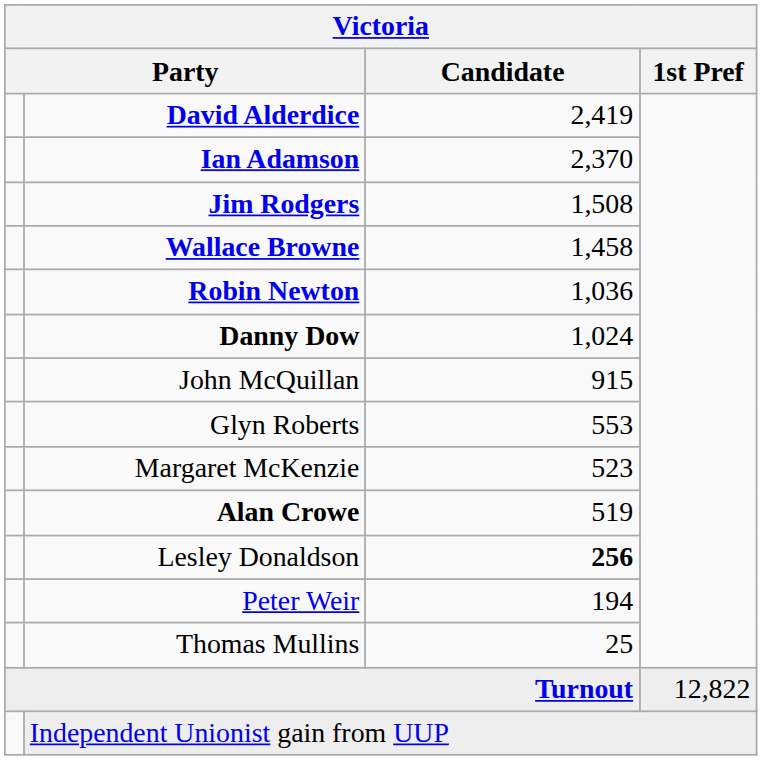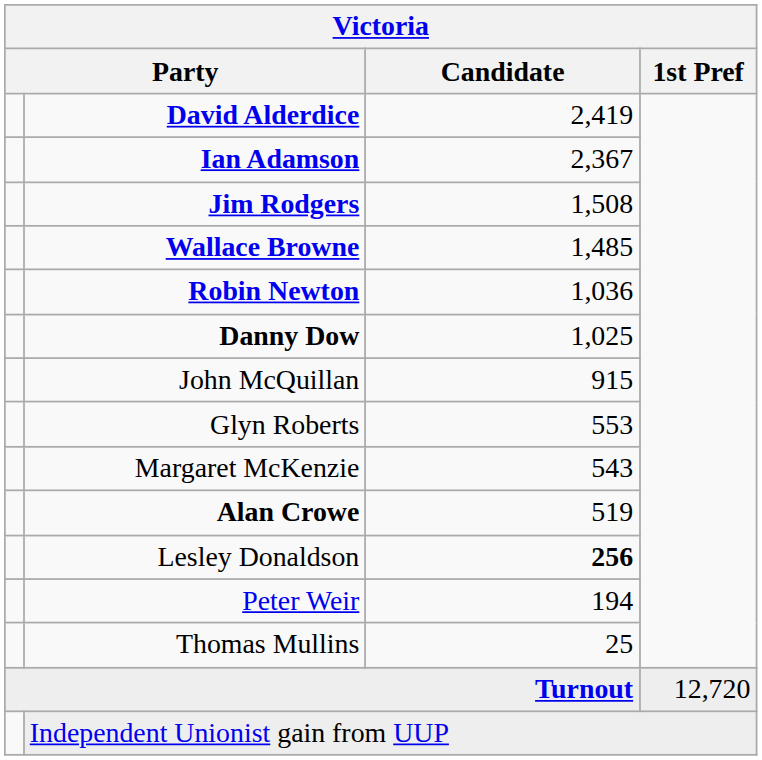 <table class="wikitable">
 <tr>
 <th colspan="4" align="center"><a href='#'>Victoria</a></th>
 </tr>
 <tr>
 <th colspan="2" align="center" width=200>Party</th>
 <th width=150>Candidate</th>
 <th width=60>1st Pref</th>
 </tr>
 <tr>
 <td></td>
 <td align="right"><strong><a href='#'>David Alderdice</a></strong></td>
 <td align="right">2,419</td>
 </tr>
 <tr>
 <td></td>
 <td align="right"><strong><a href='#'>Ian Adamson</a></strong></td>
-<td align="right">2,370</td>
+<td align="right">2,367</td>
 </tr>
 <tr>
 <td></td>
 <td align="right"><strong><a href='#'>Jim Rodgers</a></strong></td>
 <td align="right">1,508</td>
 </tr>
 <tr>
 <td></td>
 <td align="right"><strong><a href='#'>Wallace Browne</a></strong></td>
-<td align="right">1,458</td>
+<td align="right">1,485</td>
 </tr>
 <tr>
 <td></td>
 <td align="right"><strong><a href='#'>Robin Newton</a></strong></td>
 <td align="right">1,036</td>
 </tr>
 <tr>
 <td></td>
 <td align="right"><strong>Danny Dow</strong></td>
-<td align="right">1,024</td>
+<td align="right">1,025</td>
 </tr>
 <tr>
 <td></td>
 <td align="right">John McQuillan</td>
 <td align="right">915</td>
 </tr>
 <tr>
 <td></td>
 <td align="right">Glyn Roberts</td>
 <td align="right">553</td>
 </tr>
 <tr>
 <td></td>
 <td align="right">Margaret McKenzie</td>
-<td align="right">523</td>
+<td align="right">543</td>
 </tr>
 <tr>
 <td></td>
 <td align="right"><strong>Alan Crowe</strong></td>
 <td align="right">519</td>
 </tr>
 <tr>
 <td></td>
 <td align="right">Lesley Donaldson</td>
 <td align="right"><strong>256</strong></td>
 </tr>
 <tr>
 <td></td>
 <td align="right"><a href='#'>Peter Weir</a></td>
 <td align="right">194</td>
 </tr>
 <tr>
 <td></td>
 <td align="right">Thomas Mullins</td>
 <td align="right">25</td>
 </tr>
 <tr bgcolor="EEEEEE">
 <td colspan=3 align="right"><strong><a href='#'>Turnout</a></strong></td>
-<td align="right">12,822</td>
+<td align="right">12,720</td>
 </tr>
 <tr>
 <td bgcolor=></td>
 <td colspan=3 bgcolor="EEEEEE"><a href='#'>Independent Unionist</a> gain from <a href='#'>UUP</a></td>
 </tr>
 </table>
